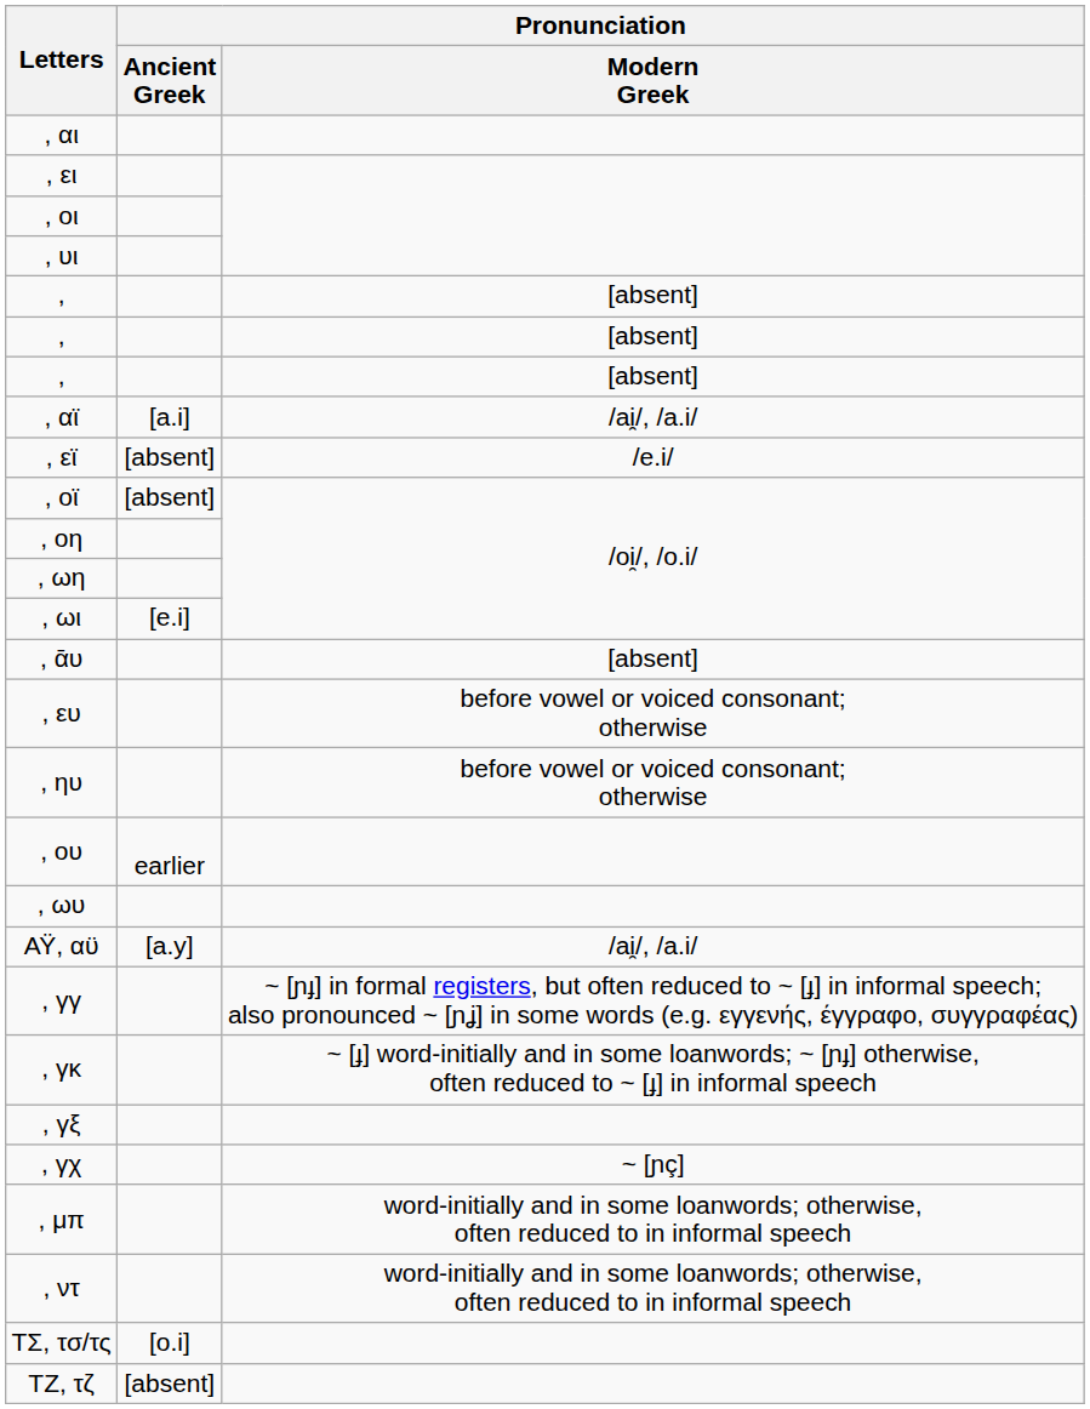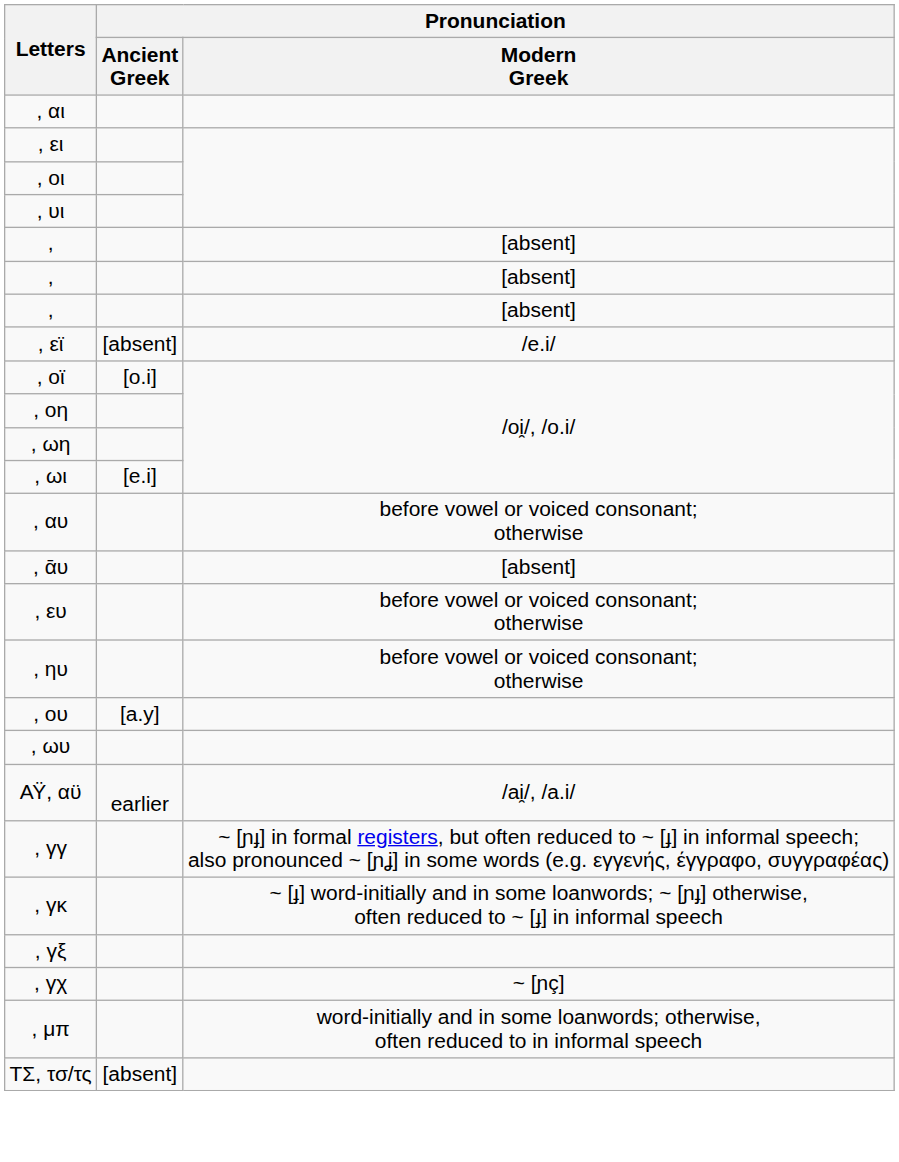 <table style="text-align:center" class="wikitable">
 <tr>
 <th rowspan="2"><strong>Letters</strong></th>
 <th colspan="2"><strong>Pronunciation</strong></th>
 </tr>
 <tr>
 <th>Ancient<br>Greek</th>
 <th>Modern<br>Greek</th>
 </tr>
 <tr>
 <td>, αι</td>
 <td></td>
 <td></td>
 </tr>
 <tr>
 <td>, ει</td>
 <td></td>
 <td rowspan="3"></td>
 </tr>
 <tr>
 <td>, οι</td>
 <td></td>
 </tr>
 <tr>
 <td>, υι</td>
 <td></td>
 </tr>
 <tr>
 <td>, </td>
 <td></td>
 <td>[absent]</td>
 </tr>
 <tr>
 <td>, </td>
 <td></td>
 <td>[absent]</td>
 </tr>
 <tr>
 <td>, </td>
 <td></td>
 <td>[absent]</td>
 </tr>
 <tr>
-<td>, αϊ</td>
-<td>[a.i]</td>
-<td>/ai̯/, /a.i/</td>
-</tr>
-<tr>
 <td>, εϊ</td>
 <td>[absent]</td>
 <td>/e.i/</td>
 </tr>
 <tr>
 <td>, οϊ</td>
-<td>[absent]</td>
+<td>[o.i]</td>
 <td rowspan="4">/oi̯/, /o.i/</td>
 </tr>
 <tr>
 <td>, οη</td>
 <td></td>
 </tr>
 <tr>
 <td>, ωη</td>
 <td></td>
 </tr>
 <tr>
 <td>, ωι</td>
 <td>[e.i]</td>
+</tr>
+<tr>
+<td>, αυ</td>
+<td></td>
+<td> before vowel or voiced consonant;<br> otherwise</td>
 </tr>
 <tr>
 <td>, ᾱυ</td>
 <td></td>
 <td>[absent]</td>
 </tr>
 <tr>
 <td>, ευ</td>
 <td></td>
 <td> before vowel or voiced consonant;<br> otherwise</td>
 </tr>
 <tr>
 <td>, ηυ</td>
 <td></td>
 <td> before vowel or voiced consonant;<br> otherwise</td>
 </tr>
 <tr>
 <td>, ου</td>
-<td><br>earlier </td>
+<td>[a.y]</td>
 <td></td>
 </tr>
 <tr>
 <td>, ωυ</td>
 <td></td>
 <td></td>
 </tr>
 <tr>
 <td>ΑΫ, αϋ</td>
-<td>[a.y]</td>
+<td><br>earlier </td>
 <td>/ai̯/, /a.i/</td>
 </tr>
 <tr>
 <td>, γγ</td>
 <td></td>
 <td> ~ [ɲɟ] in formal <a href='#'>registers</a>, but often reduced to  ~ [ɟ] in informal speech;<br>also pronounced  ~ [ɲʝ] in some words (e.g. εγγενής, έγγραφο, συγγραφέας)</td>
 </tr>
 <tr>
 <td>, γκ</td>
 <td></td>
 <td> ~ [ɟ] word-initially and in some loanwords;  ~ [ɲɟ] otherwise,<br>often reduced to  ~ [ɟ] in informal speech</td>
 </tr>
 <tr>
 <td>, γξ</td>
 <td></td>
 <td></td>
 </tr>
 <tr>
 <td>, γχ</td>
 <td></td>
 <td> ~ [ɲç]</td>
 </tr>
 <tr>
 <td>, μπ</td>
 <td></td>
 <td> word-initially and in some loanwords;  otherwise,<br>often reduced to  in informal speech</td>
 </tr>
 <tr>
-<td>, ντ</td>
-<td></td>
-<td> word-initially and in some loanwords;  otherwise,<br>often reduced to  in informal speech</td>
-</tr>
-<tr>
 <td>ΤΣ, τσ/τς</td>
-<td>[o.i]</td>
-<td></td>
-</tr>
-<tr>
-<td>ΤΖ, τζ</td>
 <td>[absent]</td>
 <td></td>
 </tr>
 </table>
